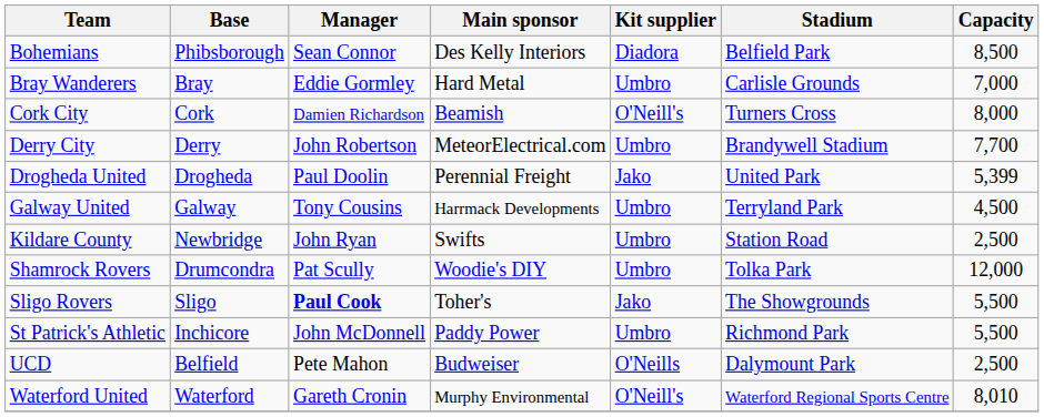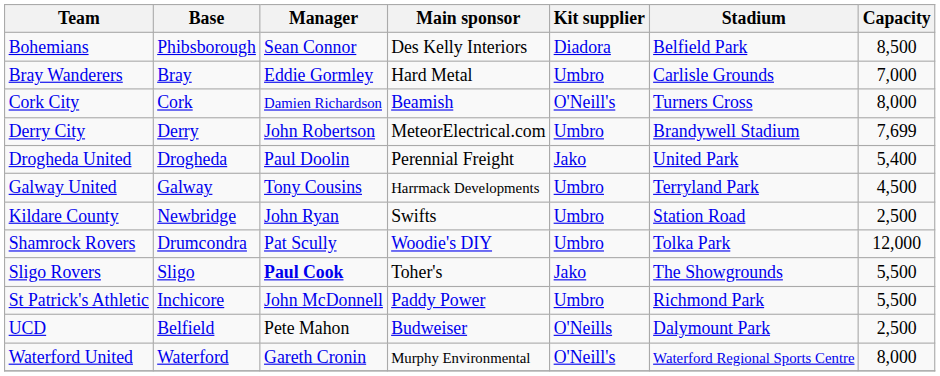 <table class="wikitable sortable">
 <tr>
 <th>Team</th>
 <th>Base</th>
 <th>Manager</th>
 <th>Main sponsor</th>
 <th>Kit supplier</th>
 <th>Stadium</th>
 <th>Capacity</th>
 </tr>
 <tr>
 <td><a href='#'>Bohemians</a></td>
 <td><a href='#'>Phibsborough</a></td>
 <td> <a href='#'>Sean Connor</a></td>
 <td>Des Kelly Interiors</td>
 <td><a href='#'>Diadora</a></td>
 <td><a href='#'>Belfield Park</a></td>
 <td align="center">8,500</td>
 </tr>
 <tr>
 <td><a href='#'>Bray Wanderers</a></td>
 <td><a href='#'>Bray</a></td>
 <td> <a href='#'>Eddie Gormley</a></td>
 <td>Hard Metal</td>
 <td><a href='#'>Umbro</a></td>
 <td><a href='#'>Carlisle Grounds</a></td>
 <td align="center">7,000</td>
 </tr>
 <tr>
 <td><a href='#'>Cork City</a></td>
 <td><a href='#'>Cork</a></td>
 <td> <small><a href='#'>Damien Richardson</a></small></td>
 <td><a href='#'>Beamish</a></td>
 <td><a href='#'>O'Neill's</a></td>
 <td><a href='#'>Turners Cross</a></td>
 <td align="center">8,000</td>
 </tr>
 <tr>
 <td><a href='#'>Derry City</a></td>
 <td><a href='#'>Derry</a></td>
 <td> <a href='#'>John Robertson</a></td>
 <td>MeteorElectrical.com</td>
 <td><a href='#'>Umbro</a></td>
 <td><a href='#'>Brandywell Stadium</a></td>
-<td align="center">7,700</td>
+<td align="center">7,699</td>
 </tr>
 <tr>
 <td><a href='#'>Drogheda United</a></td>
 <td><a href='#'>Drogheda</a></td>
 <td> <a href='#'>Paul Doolin</a></td>
 <td>Perennial Freight</td>
 <td><a href='#'>Jako</a></td>
 <td><a href='#'>United Park</a></td>
-<td align="center">5,399</td>
+<td align="center">5,400</td>
 </tr>
 <tr>
 <td><a href='#'>Galway United</a></td>
 <td><a href='#'>Galway</a></td>
 <td> <a href='#'>Tony Cousins</a></td>
 <td><small>Harrmack Developments</small></td>
 <td><a href='#'>Umbro</a></td>
 <td><a href='#'>Terryland Park</a></td>
 <td align="center">4,500</td>
 </tr>
 <tr>
 <td><a href='#'>Kildare County</a></td>
 <td><a href='#'>Newbridge</a></td>
 <td> <a href='#'>John Ryan</a></td>
 <td>Swifts</td>
 <td><a href='#'>Umbro</a></td>
 <td><a href='#'>Station Road</a></td>
 <td align="center">2,500</td>
 </tr>
 <tr>
 <td><a href='#'>Shamrock Rovers</a></td>
 <td><a href='#'>Drumcondra</a></td>
 <td> <a href='#'>Pat Scully</a></td>
 <td><a href='#'>Woodie's DIY</a></td>
 <td><a href='#'>Umbro</a></td>
 <td><a href='#'>Tolka Park</a></td>
 <td align="center">12,000</td>
 </tr>
 <tr>
 <td><a href='#'>Sligo Rovers</a></td>
 <td><a href='#'>Sligo</a></td>
 <td><strong> <a href='#'>Paul Cook</a></strong></td>
 <td>Toher's</td>
 <td><a href='#'>Jako</a></td>
 <td><a href='#'>The Showgrounds</a></td>
 <td align="center">5,500</td>
 </tr>
 <tr>
 <td><a href='#'>St Patrick's Athletic</a></td>
 <td><a href='#'>Inchicore</a></td>
 <td> <a href='#'>John McDonnell</a></td>
 <td><a href='#'>Paddy Power</a></td>
 <td><a href='#'>Umbro</a></td>
 <td><a href='#'>Richmond Park</a></td>
 <td align="center">5,500</td>
 </tr>
 <tr>
 <td><a href='#'>UCD</a></td>
 <td><a href='#'>Belfield</a></td>
 <td> Pete Mahon</td>
 <td><a href='#'>Budweiser</a></td>
 <td><a href='#'>O'Neills</a></td>
 <td><a href='#'>Dalymount Park</a></td>
 <td align="center">2,500</td>
 </tr>
 <tr>
 <td><a href='#'>Waterford United</a></td>
 <td><a href='#'>Waterford</a></td>
 <td> <a href='#'>Gareth Cronin</a></td>
 <td><small>Murphy Environmental</small></td>
 <td><a href='#'>O'Neill's</a></td>
 <td><small><a href='#'>Waterford Regional Sports Centre</a></small></td>
-<td align="center">8,010</td>
+<td align="center">8,000</td>
 </tr>
 <tr>
 </tr>
 </table>
